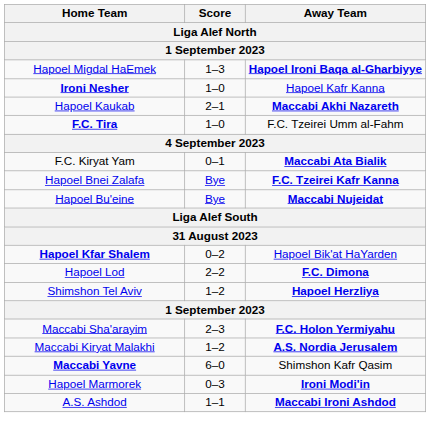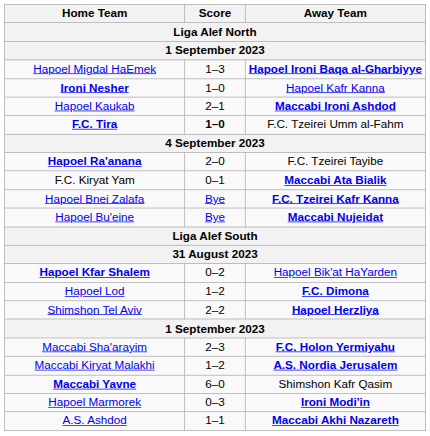 <table class="wikitable" style="text-align:center;">
 <tr>
 <th scope="col" width="240px">Home Team</th>
 <th scope="col" width="75px">Score</th>
 <th scope="col" width="240px">Away Team</th>
 </tr>
 <tr>
 <th colspan=3>Liga Alef North</th>
 </tr>
 <tr>
 <th colspan=3>1 September 2023</th>
 </tr>
 <tr>
 <td><a href='#'>Hapoel Migdal HaEmek</a></td>
 <td>1–3 </td>
 <td><strong><a href='#'>Hapoel Ironi Baqa al-Gharbiyye</a></strong></td>
 </tr>
 <tr>
 <td><strong><a href='#'>Ironi Nesher</a></strong></td>
 <td>1–0</td>
 <td><a href='#'>Hapoel Kafr Kanna</a></td>
 </tr>
 <tr>
 <td><a href='#'>Hapoel Kaukab</a></td>
 <td>2–1</td>
-<td><strong><a href='#'>Maccabi Akhi Nazareth</a></strong></td>
+<td><strong><a href='#'>Maccabi Ironi Ashdod</a></strong></td>
 </tr>
 <tr>
 <td><strong><a href='#'>F.C. Tira</a></strong></td>
-<td>1–0 </td>
+<td><strong>1–0 </strong></td>
 <td>F.C. Tzeirei Umm al-Fahm</td>
 </tr>
 <tr>
 <th colspan=3>4 September 2023</th>
+</tr>
+<tr>
+<td><strong><a href='#'>Hapoel Ra'anana</a></strong></td>
+<td>2–0</td>
+<td>F.C. Tzeirei Tayibe</td>
 </tr>
 <tr>
 <td>F.C. Kiryat Yam</td>
 <td>0–1</td>
 <td><strong><a href='#'>Maccabi Ata Bialik</a></strong></td>
 </tr>
 <tr>
 <td><a href='#'>Hapoel Bnei Zalafa</a></td>
 <td><a href='#'>Bye</a></td>
 <td><strong><a href='#'>F.C. Tzeirei Kafr Kanna</a></strong></td>
 </tr>
 <tr>
 <td><a href='#'>Hapoel Bu'eine</a></td>
 <td><a href='#'>Bye</a></td>
 <td><strong><a href='#'>Maccabi Nujeidat</a></strong></td>
 </tr>
 <tr>
 <th colspan=3>Liga Alef South</th>
 </tr>
 <tr>
 <th colspan=3>31 August 2023</th>
 </tr>
 <tr>
 <td><strong><a href='#'>Hapoel Kfar Shalem</a></strong></td>
 <td>0–2</td>
 <td><a href='#'>Hapoel Bik'at HaYarden</a></td>
 </tr>
 <tr>
 <td><a href='#'>Hapoel Lod</a></td>
-<td>2–2 </td>
+<td>1–2</td>
 <td><strong><a href='#'>F.C. Dimona</a></strong></td>
 </tr>
 <tr>
 <td><a href='#'>Shimshon Tel Aviv</a></td>
-<td>1–2</td>
+<td>2–2 </td>
 <td><strong><a href='#'>Hapoel Herzliya</a></strong></td>
 </tr>
 <tr>
 <th colspan=3>1 September 2023</th>
 </tr>
 <tr>
 <td><a href='#'>Maccabi Sha'arayim</a></td>
 <td>2–3</td>
 <td><strong><a href='#'>F.C. Holon Yermiyahu</a></strong></td>
 </tr>
 <tr>
 <td><a href='#'>Maccabi Kiryat Malakhi</a></td>
 <td>1–2 </td>
 <td><strong><a href='#'>A.S. Nordia Jerusalem</a></strong></td>
 </tr>
 <tr>
 <td><strong><a href='#'>Maccabi Yavne</a></strong></td>
 <td>6–0</td>
 <td>Shimshon Kafr Qasim</td>
 </tr>
 <tr>
 <td><a href='#'>Hapoel Marmorek</a></td>
 <td>0–3</td>
 <td><strong><a href='#'>Ironi Modi'in</a></strong></td>
 </tr>
 <tr>
 <td><a href='#'>A.S. Ashdod</a></td>
 <td>1–1 </td>
-<td><strong><a href='#'>Maccabi Ironi Ashdod</a></strong></td>
+<td><strong><a href='#'>Maccabi Akhi Nazareth</a></strong></td>
 </tr>
 </table>
